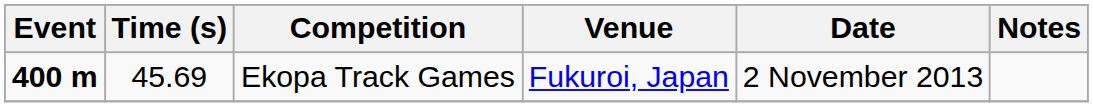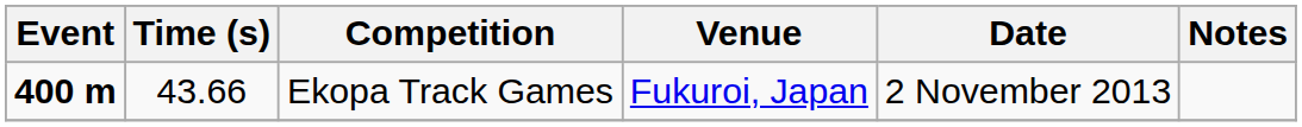 <table class="wikitable" style=text-align:center>
 <tr>
 <th>Event</th>
 <th>Time (s)</th>
 <th>Competition</th>
 <th>Venue</th>
 <th>Date</th>
 <th>Notes</th>
 </tr>
 <tr>
 <td><strong>400 m</strong></td>
-<td>45.69</td>
+<td>43.66</td>
 <td>Ekopa Track Games</td>
 <td><a href='#'>Fukuroi, Japan</a></td>
 <td>2 November 2013</td>
 <td></td>
 </tr>
 <tr>
 </tr>
 </table>
